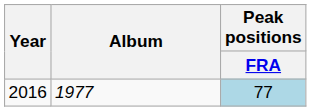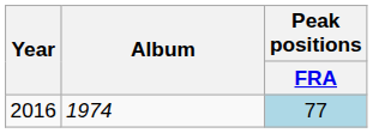 <table class="wikitable">
 <tr>
 <th align="center" rowspan="2" width="10">Year</th>
 <th align="center" rowspan="2" width="150">Album</th>
 <th align="center" colspan="1" width="20">Peak positions</th>
 </tr>
 <tr>
 <th><a href='#'>FRA</a><br></th>
 </tr>
 <tr>
 <td>2016</td>
-<td><em>1977</em></td>
+<td><em>1974</em></td>
 <td style="background: lightblue; text-align:center;">77</td>
 </tr>
 </table>
